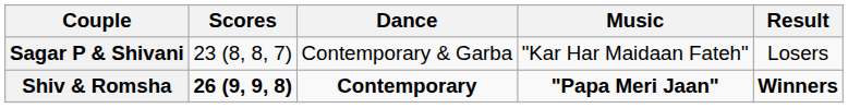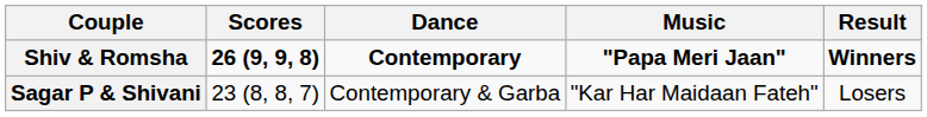 <table class="wikitable plainrowheaders sortable" style="text-align:center;">
 <tr>
 <th class="sortable" scope="col" style="text-align:center">Couple</th>
 <th>Scores</th>
 <th class="unsortable" scope="col">Dance</th>
 <th scope="col" class="unsortable">Music</th>
 <th scope="col" class="unsortable">Result</th>
 </tr>
 <tr>
+<th>Shiv & Romsha</th>
+<td><strong>26 (9, 9, 8)</strong></td>
+<td><strong>Contemporary</strong></td>
+<td><strong>"Papa Meri Jaan"</strong></td>
+<td><strong>Winners</strong></td>
+</tr>
+<tr>
 <th>Sagar P & Shivani</th>
 <td>23 (8, 8, 7)</td>
 <td>Contemporary & Garba</td>
 <td>"Kar Har Maidaan Fateh"</td>
 <td>Losers</td>
 </tr>
-<tr>
-<th>Shiv & Romsha</th>
-<td><strong>26 (9, 9, 8)</strong></td>
-<td><strong>Contemporary</strong></td>
-<td><strong>"Papa Meri Jaan"</strong></td>
-<td><strong>Winners</strong></td>
-</tr>
 </table>
